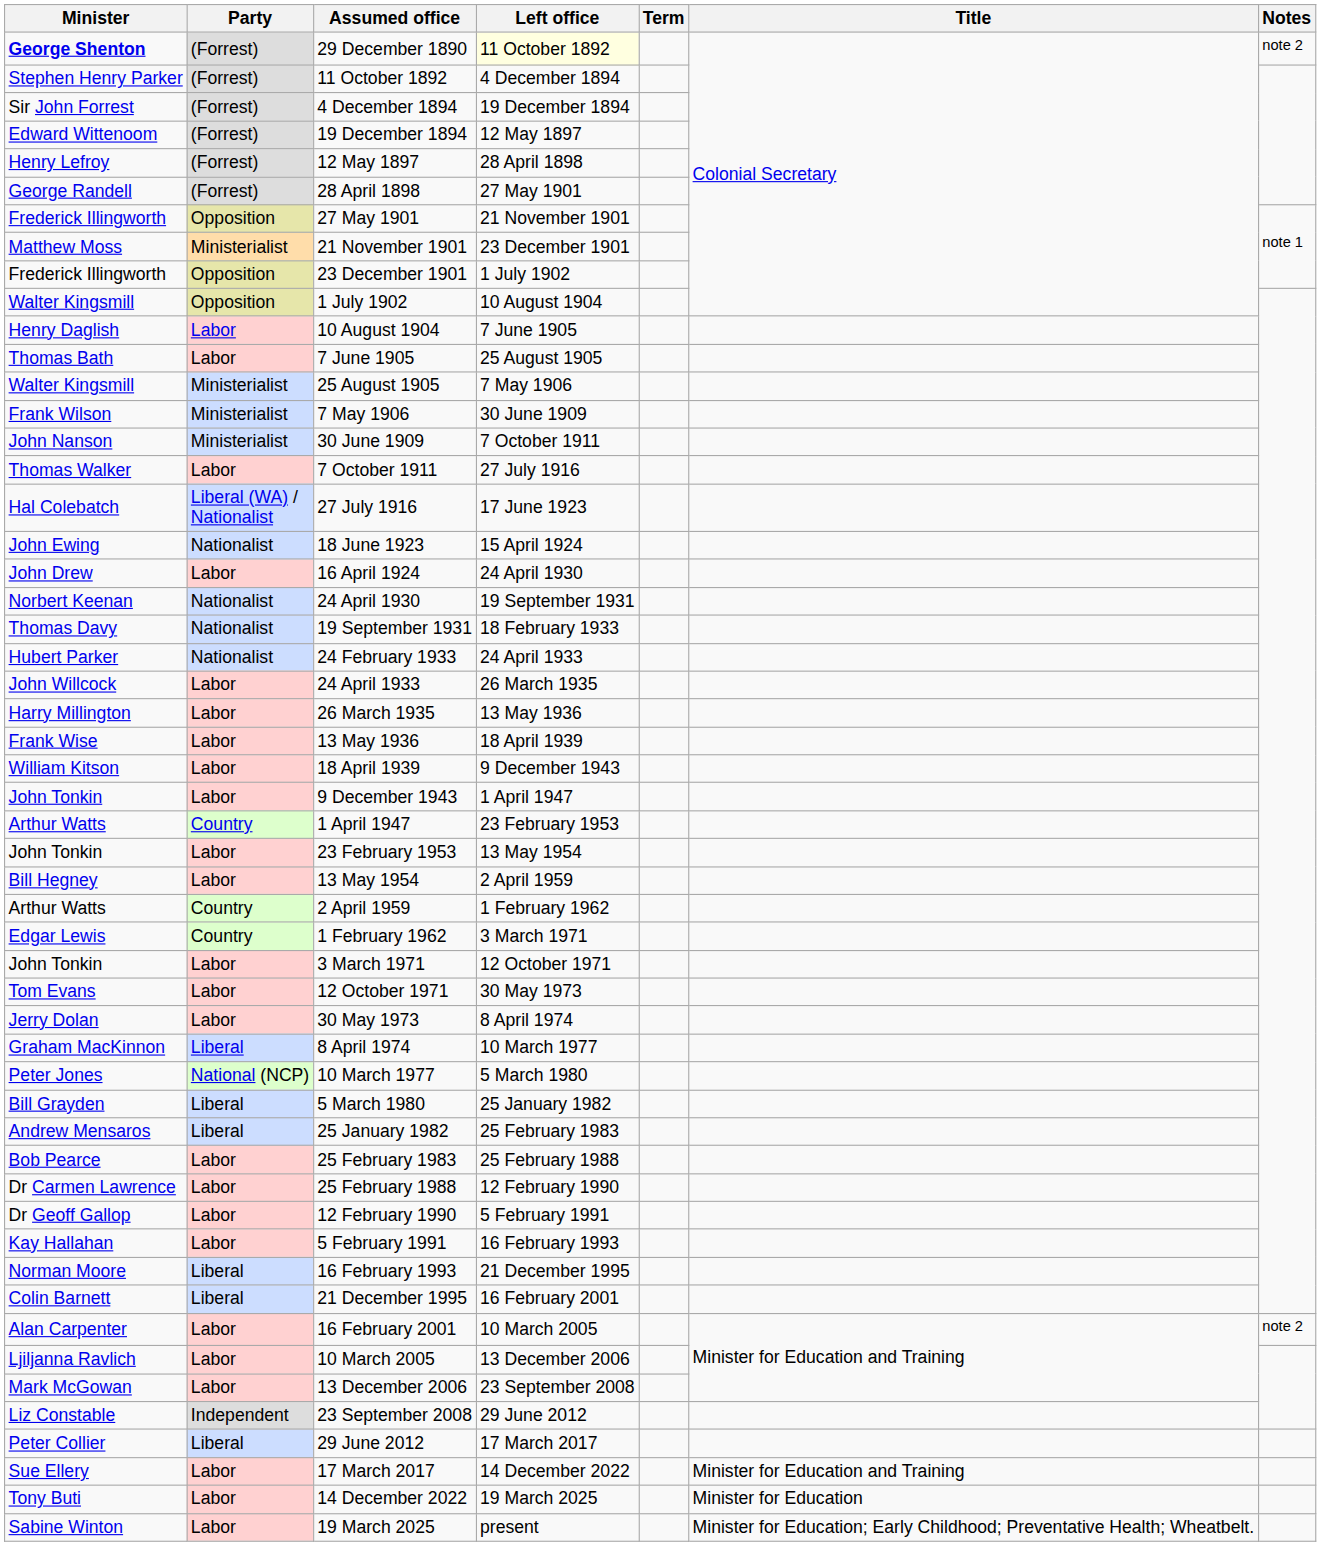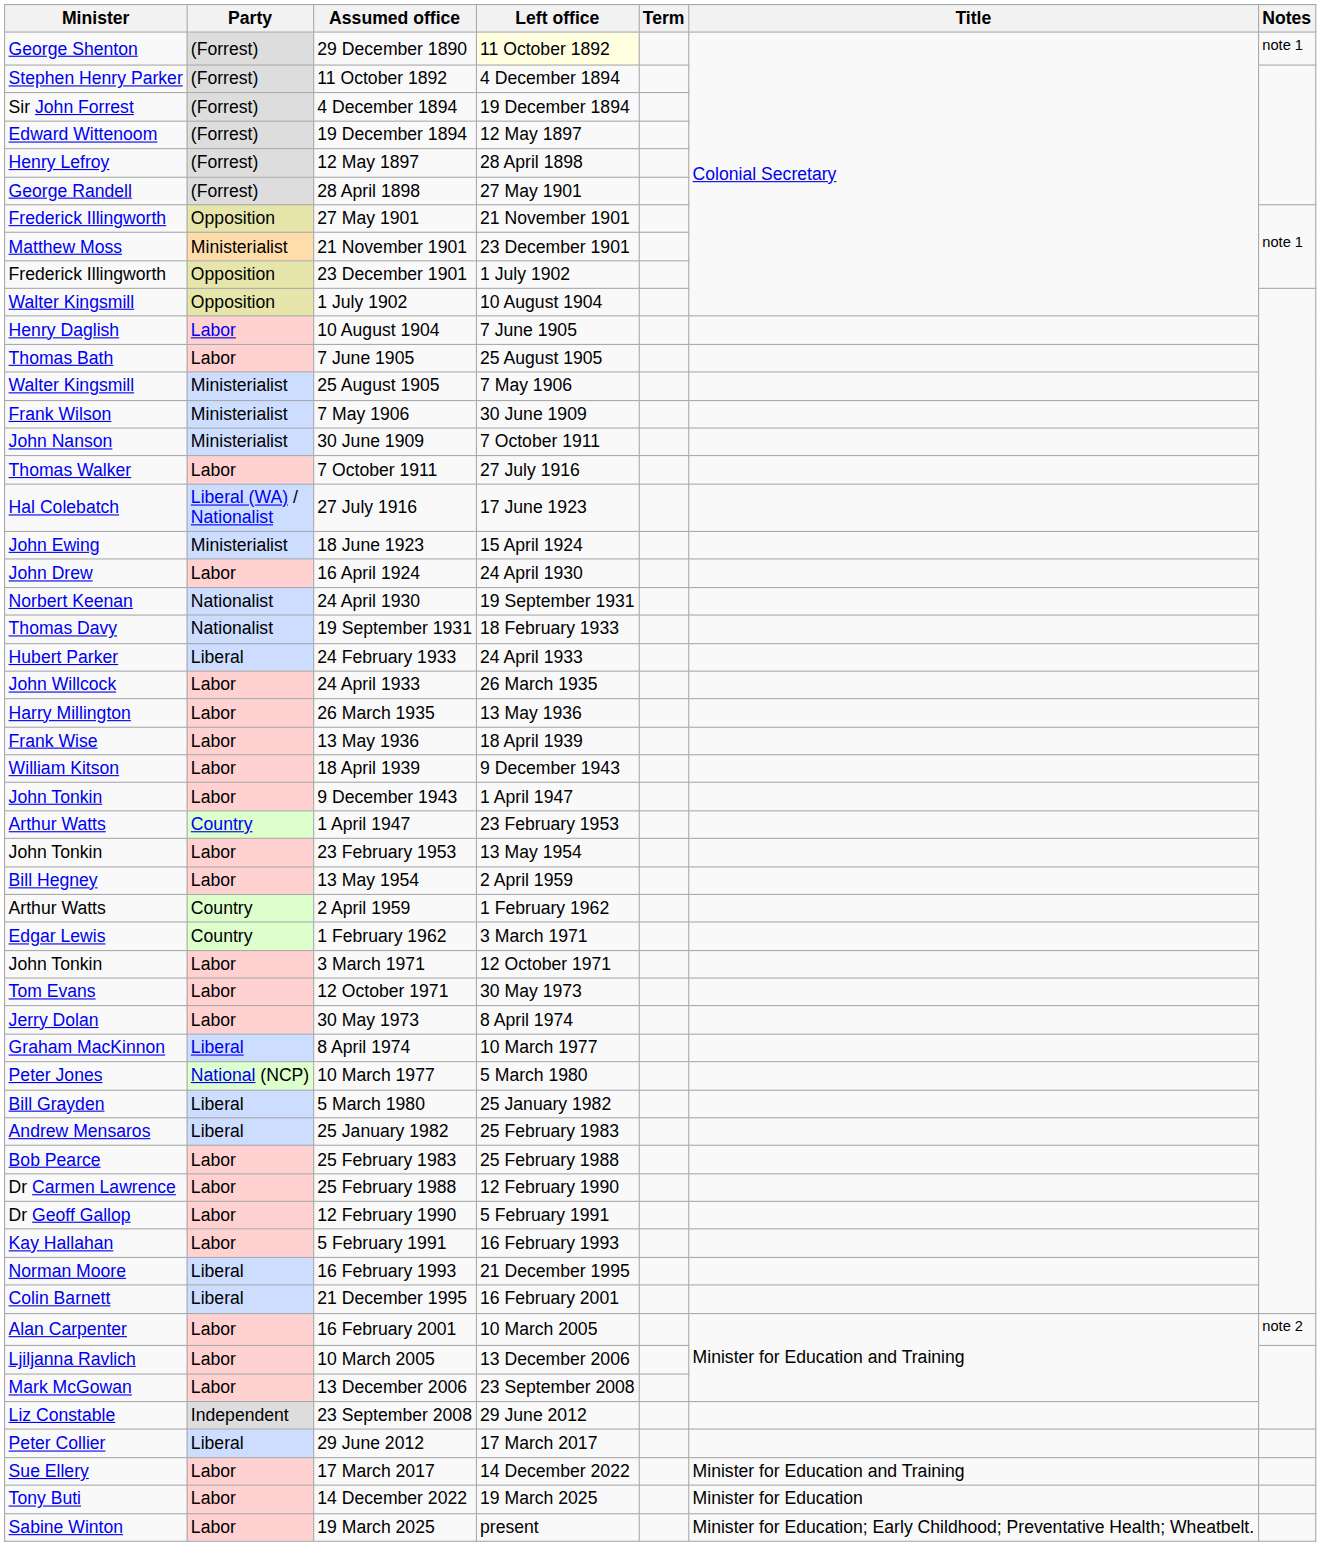 <table class="wikitable sortable">
 <tr>
 <th>Minister</th>
 <th>Party</th>
 <th>Assumed office</th>
 <th>Left office</th>
 <th>Term</th>
 <th>Title</th>
 <th>Notes</th>
 </tr>
 <tr>
-<td><strong><a href='#'>George Shenton</a></strong></td>
+<td><a href='#'>George Shenton</a></td>
 <td style="background:#dddddd">(Forrest)</td>
 <td>29 December 1890</td>
 <td style="background: lightyellow;">11 October 1892</td>
 <td></td>
 <td rowspan=10><a href='#'>Colonial Secretary</a></td>
-<td><sup>note 2</sup></td>
+<td><sup>note 1</sup></td>
 </tr>
 <tr>
 <td><a href='#'>Stephen Henry Parker</a></td>
 <td style="background:#dddddd">(Forrest)</td>
 <td>11 October 1892</td>
 <td>4 December 1894</td>
 <td></td>
 <td rowspan=5></td>
 </tr>
 <tr>
 <td>Sir <a href='#'>John Forrest</a></td>
 <td style="background:#dddddd">(Forrest)</td>
 <td>4 December 1894</td>
 <td>19 December 1894</td>
 <td></td>
 </tr>
 <tr>
 <td><a href='#'>Edward Wittenoom</a></td>
 <td style="background:#dddddd">(Forrest)</td>
 <td>19 December 1894</td>
 <td>12 May 1897</td>
 <td></td>
 </tr>
 <tr>
 <td><a href='#'>Henry Lefroy</a></td>
 <td style="background:#dddddd">(Forrest)</td>
 <td>12 May 1897</td>
 <td>28 April 1898</td>
 <td></td>
 </tr>
 <tr>
 <td><a href='#'>George Randell</a></td>
 <td style="background:#dddddd">(Forrest)</td>
 <td>28 April 1898</td>
 <td>27 May 1901</td>
 <td></td>
 </tr>
 <tr>
 <td><a href='#'>Frederick Illingworth</a></td>
 <td style="background:#e6e6aa">Opposition</td>
 <td>27 May 1901</td>
 <td>21 November 1901</td>
 <td></td>
 <td rowspan=3><sup>note 1</sup></td>
 </tr>
 <tr>
 <td><a href='#'>Matthew Moss</a></td>
 <td style="background:#ffddaa">Ministerialist</td>
 <td>21 November 1901</td>
 <td>23 December 1901</td>
 <td></td>
 </tr>
 <tr>
 <td>Frederick Illingworth</td>
 <td style="background:#e6e6aa">Opposition</td>
 <td>23 December 1901</td>
 <td>1 July 1902</td>
 <td></td>
 </tr>
 <tr>
 <td><a href='#'>Walter Kingsmill</a></td>
 <td style="background:#e6e6aa">Opposition</td>
 <td>1 July 1902</td>
 <td>10 August 1904</td>
 <td></td>
 <td rowspan=36></td>
 </tr>
 <tr>
 <td><a href='#'>Henry Daglish</a></td>
 <td style="background:#ffd1d1"><a href='#'>Labor</a></td>
 <td>10 August 1904</td>
 <td>7 June 1905</td>
 <td></td>
 <td></td>
 </tr>
 <tr>
 <td><a href='#'>Thomas Bath</a></td>
 <td style="background:#ffd1d1">Labor</td>
 <td>7 June 1905</td>
 <td>25 August 1905</td>
 <td></td>
 <td></td>
 </tr>
 <tr>
 <td><a href='#'>Walter Kingsmill</a></td>
 <td style="background:#ccddff">Ministerialist</td>
 <td>25 August 1905</td>
 <td>7 May 1906</td>
 <td></td>
 <td></td>
 </tr>
 <tr>
 <td><a href='#'>Frank Wilson</a></td>
 <td style="background:#ccddff">Ministerialist</td>
 <td>7 May 1906</td>
 <td>30 June 1909</td>
 <td></td>
 <td></td>
 </tr>
 <tr>
 <td><a href='#'>John Nanson</a></td>
 <td style="background:#ccddff">Ministerialist</td>
 <td>30 June 1909</td>
 <td>7 October 1911</td>
 <td></td>
 <td></td>
 </tr>
 <tr>
 <td><a href='#'>Thomas Walker</a></td>
 <td style="background:#ffd1d1">Labor</td>
 <td>7 October 1911</td>
 <td>27 July 1916</td>
 <td></td>
 <td></td>
 </tr>
 <tr>
 <td><a href='#'>Hal Colebatch</a></td>
 <td style="background:#ccddff"><a href='#'>Liberal (WA)</a> / <br><a href='#'>Nationalist</a></td>
 <td>27 July 1916</td>
 <td>17 June 1923</td>
 <td></td>
 <td></td>
 </tr>
 <tr>
 <td><a href='#'>John Ewing</a></td>
-<td style="background:#ccddff">Nationalist</td>
+<td style="background:#ccddff">Ministerialist</td>
 <td>18 June 1923</td>
 <td>15 April 1924</td>
 <td></td>
 <td></td>
 </tr>
 <tr>
 <td><a href='#'>John Drew</a></td>
 <td style="background:#ffd1d1">Labor</td>
 <td>16 April 1924</td>
 <td>24 April 1930</td>
 <td></td>
 <td></td>
 </tr>
 <tr>
 <td><a href='#'>Norbert Keenan</a></td>
 <td style="background:#ccddff">Nationalist</td>
 <td>24 April 1930</td>
 <td>19 September 1931</td>
 <td></td>
 <td></td>
 </tr>
 <tr>
 <td><a href='#'>Thomas Davy</a></td>
 <td style="background:#ccddff">Nationalist</td>
 <td>19 September 1931</td>
 <td>18 February 1933</td>
 <td></td>
 <td></td>
 </tr>
 <tr>
 <td><a href='#'>Hubert Parker</a></td>
-<td style="background:#ccddff">Nationalist</td>
+<td style="background:#ccddff">Liberal</td>
 <td>24 February 1933</td>
 <td>24 April 1933</td>
 <td></td>
 <td></td>
 </tr>
 <tr>
 <td><a href='#'>John Willcock</a></td>
 <td style="background:#ffd1d1">Labor</td>
 <td>24 April 1933</td>
 <td>26 March 1935</td>
 <td></td>
 <td></td>
 </tr>
 <tr>
 <td><a href='#'>Harry Millington</a></td>
 <td style="background:#ffd1d1">Labor</td>
 <td>26 March 1935</td>
 <td>13 May 1936</td>
 <td></td>
 <td></td>
 </tr>
 <tr>
 <td><a href='#'>Frank Wise</a></td>
 <td style="background:#ffd1d1">Labor</td>
 <td>13 May 1936</td>
 <td>18 April 1939</td>
 <td></td>
 <td></td>
 </tr>
 <tr>
 <td><a href='#'>William Kitson</a></td>
 <td style="background:#ffd1d1">Labor</td>
 <td>18 April 1939</td>
 <td>9 December 1943</td>
 <td></td>
 <td></td>
 </tr>
 <tr>
 <td><a href='#'>John Tonkin</a></td>
 <td style="background:#ffd1d1">Labor</td>
 <td>9 December 1943</td>
 <td>1 April 1947</td>
 <td></td>
 <td></td>
 </tr>
 <tr>
 <td><a href='#'>Arthur Watts</a></td>
 <td style="background:#ddffcc"><a href='#'>Country</a></td>
 <td>1 April 1947</td>
 <td>23 February 1953</td>
 <td></td>
 <td></td>
 </tr>
 <tr>
 <td>John Tonkin</td>
 <td style="background:#ffd1d1">Labor</td>
 <td>23 February 1953</td>
 <td>13 May 1954</td>
 <td></td>
 <td></td>
 </tr>
 <tr>
 <td><a href='#'>Bill Hegney</a></td>
 <td style="background:#ffd1d1">Labor</td>
 <td>13 May 1954</td>
 <td>2 April 1959</td>
 <td></td>
 <td></td>
 </tr>
 <tr>
 <td>Arthur Watts</td>
 <td style="background:#ddffcc">Country</td>
 <td>2 April 1959</td>
 <td>1 February 1962</td>
 <td></td>
 <td></td>
 </tr>
 <tr>
 <td><a href='#'>Edgar Lewis</a></td>
 <td style="background:#ddffcc">Country</td>
 <td>1 February 1962</td>
 <td>3 March 1971</td>
 <td></td>
 <td></td>
 </tr>
 <tr>
 <td>John Tonkin</td>
 <td style="background:#ffd1d1">Labor</td>
 <td>3 March 1971</td>
 <td>12 October 1971</td>
 <td></td>
 <td></td>
 </tr>
 <tr>
 <td><a href='#'>Tom Evans</a></td>
 <td style="background:#ffd1d1">Labor</td>
 <td>12 October 1971</td>
 <td>30 May 1973</td>
 <td></td>
 <td></td>
 </tr>
 <tr>
 <td><a href='#'>Jerry Dolan</a></td>
 <td style="background:#ffd1d1">Labor</td>
 <td>30 May 1973</td>
 <td>8 April 1974</td>
 <td></td>
 <td></td>
 </tr>
 <tr>
 <td><a href='#'>Graham MacKinnon</a></td>
 <td style="background:#ccddff"><a href='#'>Liberal</a></td>
 <td>8 April 1974</td>
 <td>10 March 1977</td>
 <td></td>
 <td></td>
 </tr>
 <tr>
 <td><a href='#'>Peter Jones</a></td>
 <td style="background:#ddffcc"><a href='#'>National</a> (NCP)</td>
 <td>10 March 1977</td>
 <td>5 March 1980</td>
 <td></td>
 <td></td>
 </tr>
 <tr>
 <td><a href='#'>Bill Grayden</a></td>
 <td style="background:#ccddff">Liberal</td>
 <td>5 March 1980</td>
 <td>25 January 1982</td>
 <td></td>
 <td></td>
 </tr>
 <tr>
 <td><a href='#'>Andrew Mensaros</a></td>
 <td style="background:#ccddff">Liberal</td>
 <td>25 January 1982</td>
 <td>25 February 1983</td>
 <td></td>
 <td></td>
 </tr>
 <tr>
 <td><a href='#'>Bob Pearce</a></td>
 <td style="background:#ffd1d1">Labor</td>
 <td>25 February 1983</td>
 <td>25 February 1988</td>
 <td></td>
 <td></td>
 </tr>
 <tr>
 <td>Dr <a href='#'>Carmen Lawrence</a></td>
 <td style="background:#ffd1d1">Labor</td>
 <td>25 February 1988</td>
 <td>12 February 1990</td>
 <td></td>
 <td></td>
 </tr>
 <tr>
 <td>Dr <a href='#'>Geoff Gallop</a></td>
 <td style="background:#ffd1d1">Labor</td>
 <td>12 February 1990</td>
 <td>5 February 1991</td>
 <td></td>
 <td></td>
 </tr>
 <tr>
 <td><a href='#'>Kay Hallahan</a></td>
 <td style="background:#ffd1d1">Labor</td>
 <td>5 February 1991</td>
 <td>16 February 1993</td>
 <td></td>
 <td></td>
 </tr>
 <tr>
 <td><a href='#'>Norman Moore</a></td>
 <td style="background:#ccddff">Liberal</td>
 <td>16 February 1993</td>
 <td>21 December 1995</td>
 <td></td>
 <td></td>
 </tr>
 <tr>
 <td><a href='#'>Colin Barnett</a></td>
 <td style="background:#ccddff">Liberal</td>
 <td>21 December 1995</td>
 <td>16 February 2001</td>
 <td></td>
 <td></td>
 </tr>
 <tr>
 <td><a href='#'>Alan Carpenter</a></td>
 <td style="background:#ffd1d1">Labor</td>
 <td>16 February 2001</td>
 <td>10 March 2005</td>
 <td></td>
 <td rowspan=3>Minister for Education and Training</td>
 <td><sup>note 2</sup></td>
 </tr>
 <tr>
 <td><a href='#'>Ljiljanna Ravlich</a></td>
 <td style="background:#ffd1d1">Labor</td>
 <td>10 March 2005</td>
 <td>13 December 2006</td>
 <td></td>
 <td rowspan=3></td>
 </tr>
 <tr>
 <td><a href='#'>Mark McGowan</a></td>
 <td style="background:#ffd1d1">Labor</td>
 <td>13 December 2006</td>
 <td>23 September 2008</td>
 <td></td>
 </tr>
 <tr>
 <td><a href='#'>Liz Constable</a></td>
 <td style="background:#dddddd">Independent</td>
 <td>23 September 2008</td>
 <td>29 June 2012</td>
 <td></td>
 </tr>
 <tr>
 <td><a href='#'>Peter Collier</a></td>
 <td style="background:#ccddff">Liberal</td>
 <td>29 June 2012</td>
 <td>17 March 2017</td>
 <td></td>
 <td></td>
 <td></td>
 </tr>
 <tr>
 <td><a href='#'>Sue Ellery</a></td>
 <td style="background:#ffd1d1">Labor</td>
 <td>17 March 2017</td>
 <td>14 December 2022</td>
 <td></td>
 <td>Minister for Education and Training</td>
 <td></td>
 </tr>
 <tr>
 <td><a href='#'>Tony Buti</a></td>
 <td style="background:#ffd1d1">Labor</td>
 <td>14 December 2022</td>
 <td>19 March 2025</td>
 <td></td>
 <td>Minister for Education</td>
 <td></td>
 </tr>
 <tr>
 <td><a href='#'>Sabine Winton</a></td>
 <td style="background:#ffd1d1">Labor</td>
 <td>19 March 2025</td>
 <td>present</td>
 <td></td>
 <td>Minister for Education; Early Childhood; Preventative Health; Wheatbelt.</td>
 <td></td>
 </tr>
 </table>
